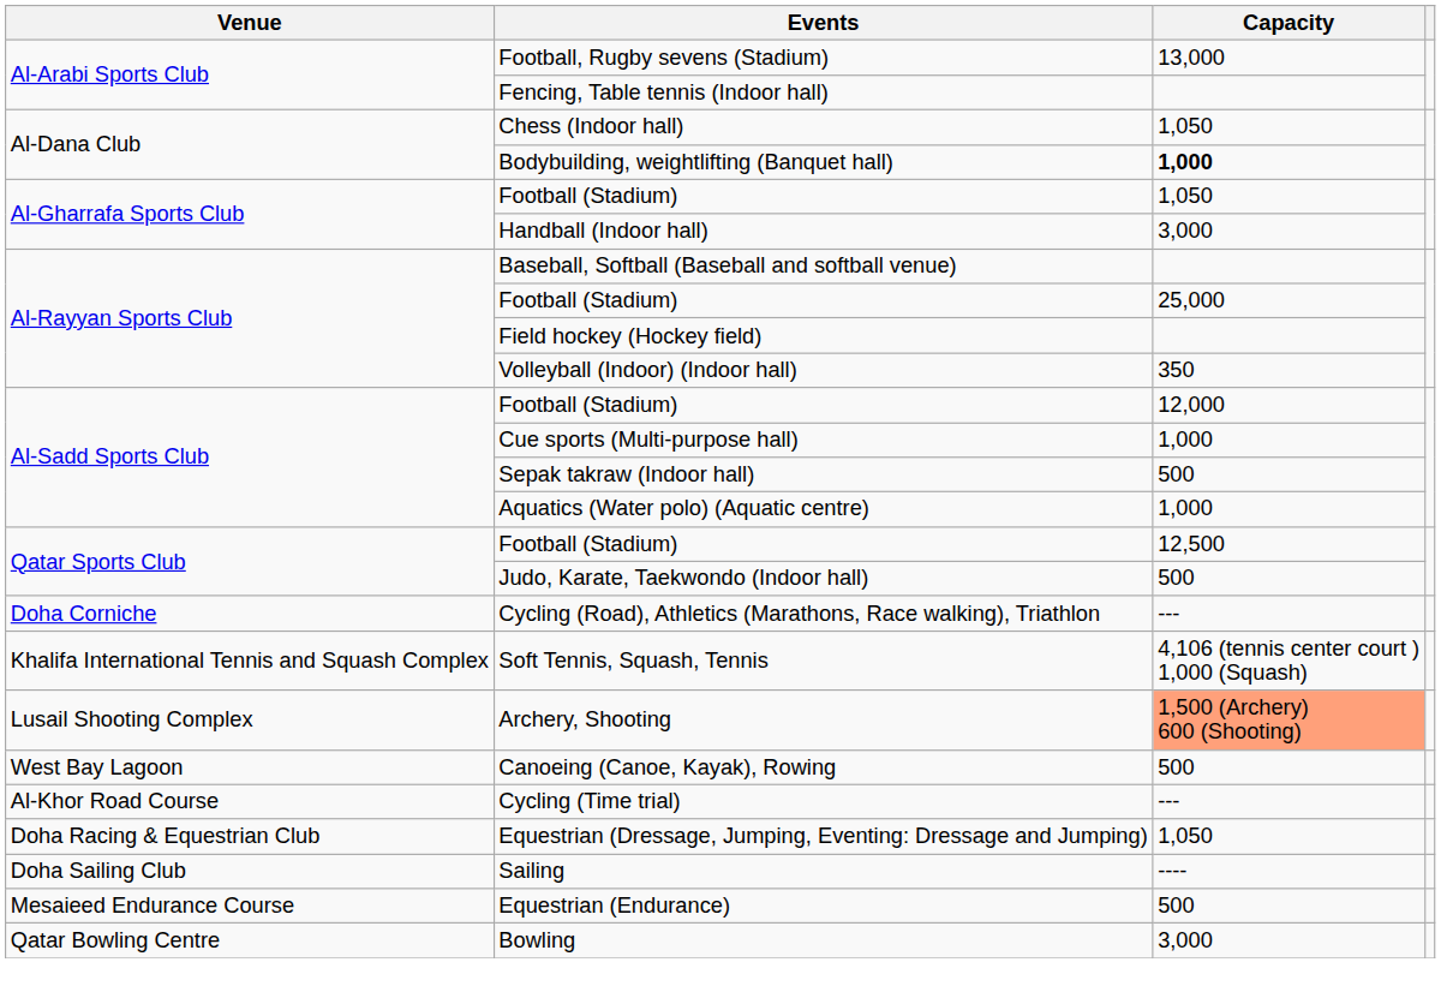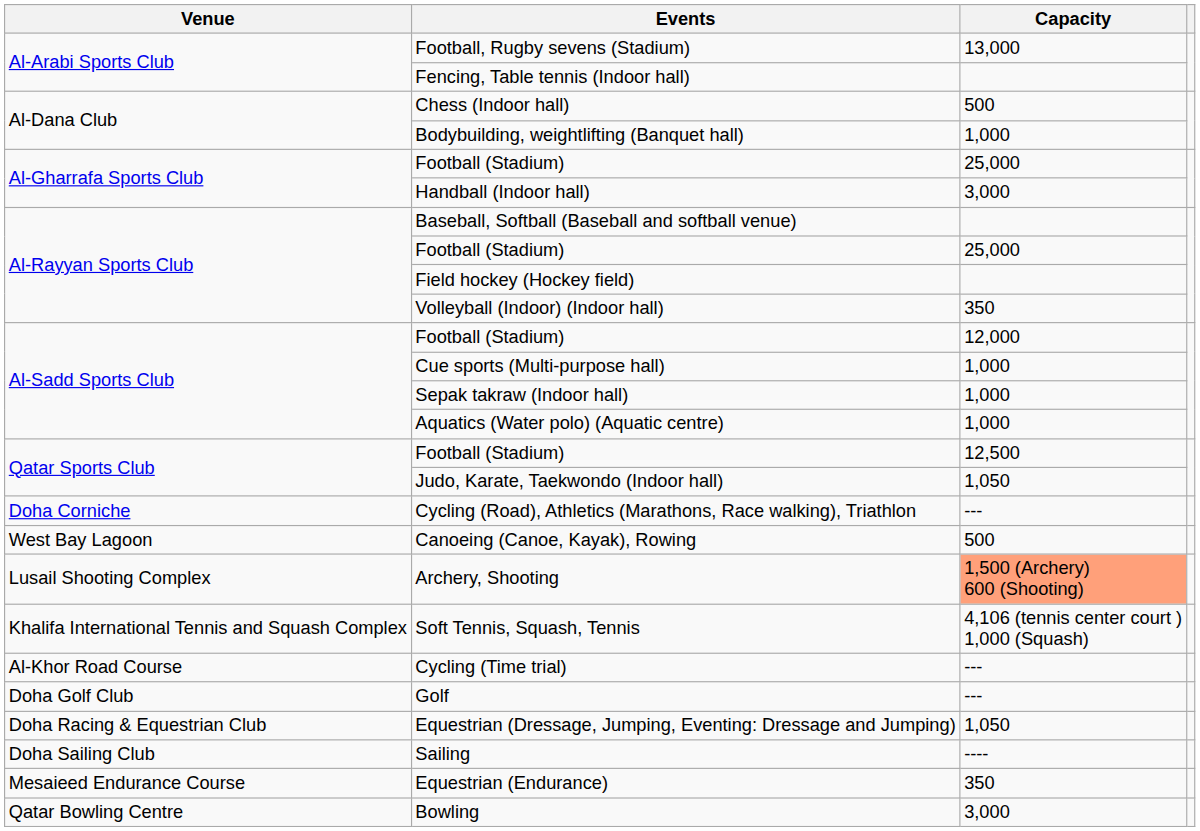 <table class="wikitable">
 <tr>
 <th>Venue</th>
 <th>Events</th>
 <th>Capacity</th>
 <th></th>
 </tr>
 <tr>
 <td rowspan=2><a href='#'>Al-Arabi Sports Club</a></td>
 <td>Football, Rugby sevens (Stadium)</td>
 <td>13,000</td>
 <td rowspan="2"></td>
 </tr>
 <tr>
 <td>Fencing, Table tennis (Indoor hall)</td>
 <td></td>
 </tr>
 <tr>
 <td rowspan=2>Al-Dana Club</td>
 <td>Chess (Indoor hall)</td>
-<td>1,050</td>
+<td>500</td>
 <td rowspan="2"></td>
 </tr>
 <tr>
 <td>Bodybuilding, weightlifting (Banquet hall)</td>
-<td><strong>1,000</strong></td>
+<td>1,000</td>
 </tr>
 <tr>
 <td rowspan=2><a href='#'>Al-Gharrafa Sports Club</a></td>
 <td>Football (Stadium)</td>
-<td>1,050</td>
+<td>25,000</td>
 <td rowspan="2"></td>
 </tr>
 <tr>
 <td>Handball (Indoor hall)</td>
 <td>3,000</td>
 </tr>
 <tr>
 <td rowspan=4><a href='#'>Al-Rayyan Sports Club</a></td>
 <td>Baseball, Softball (Baseball and softball venue)</td>
 <td></td>
 <td rowspan=4></td>
 </tr>
 <tr>
 <td>Football (Stadium)</td>
 <td>25,000</td>
 </tr>
 <tr>
 <td>Field hockey (Hockey field)</td>
 <td></td>
 </tr>
 <tr>
 <td>Volleyball (Indoor) (Indoor hall)</td>
 <td>350</td>
 </tr>
 <tr>
 <td rowspan=4><a href='#'>Al-Sadd Sports Club</a></td>
 <td>Football (Stadium)</td>
 <td>12,000</td>
 <td rowspan="4"></td>
 </tr>
 <tr>
 <td>Cue sports (Multi-purpose hall)</td>
 <td>1,000</td>
 </tr>
 <tr>
 <td>Sepak takraw (Indoor hall)</td>
-<td>500</td>
+<td>1,000</td>
 </tr>
 <tr>
 <td>Aquatics (Water polo) (Aquatic centre)</td>
 <td>1,000</td>
 </tr>
 <tr>
 <td rowspan=2><a href='#'>Qatar Sports Club</a></td>
 <td>Football (Stadium)</td>
 <td>12,500</td>
 <td rowspan="2"></td>
 </tr>
 <tr>
 <td>Judo, Karate, Taekwondo (Indoor hall)</td>
-<td>500</td>
+<td>1,050</td>
 </tr>
 <tr>
 <td><a href='#'>Doha Corniche</a></td>
 <td>Cycling (Road), Athletics (Marathons, Race walking), Triathlon</td>
 <td>---</td>
+<td></td>
+</tr>
+<tr>
+<td>West Bay Lagoon</td>
+<td>Canoeing (Canoe, Kayak), Rowing</td>
+<td>500</td>
+<td></td>
+</tr>
+<tr>
+<td>Lusail Shooting Complex</td>
+<td>Archery, Shooting</td>
+<td style="background: lightsalmon;">1,500 (Archery)<br>600 (Shooting)</td>
 <td></td>
 </tr>
 <tr>
 <td>Khalifa International Tennis and Squash Complex</td>
 <td>Soft Tennis, Squash, Tennis</td>
 <td>4,106 (tennis center court )<br>1,000 (Squash)</td>
 <td></td>
 </tr>
 <tr>
-<td>Lusail Shooting Complex</td>
-<td>Archery, Shooting</td>
-<td style="background: lightsalmon;">1,500 (Archery)<br>600 (Shooting)</td>
+<td>Al-Khor Road Course</td>
+<td>Cycling (Time trial)</td>
+<td>---</td>
 <td></td>
 </tr>
 <tr>
-<td>West Bay Lagoon</td>
-<td>Canoeing (Canoe, Kayak), Rowing</td>
-<td>500</td>
-<td></td>
-</tr>
-<tr>
-<td>Al-Khor Road Course</td>
-<td>Cycling (Time trial)</td>
+<td>Doha Golf Club</td>
+<td>Golf</td>
 <td>---</td>
 <td></td>
 </tr>
 <tr>
 <td>Doha Racing & Equestrian Club</td>
 <td>Equestrian (Dressage, Jumping, Eventing: Dressage and Jumping)</td>
 <td>1,050</td>
 <td></td>
 </tr>
 <tr>
 <td>Doha Sailing Club</td>
 <td>Sailing</td>
 <td>----</td>
 <td></td>
 </tr>
 <tr>
 <td>Mesaieed Endurance Course</td>
 <td>Equestrian (Endurance)</td>
-<td>500</td>
+<td>350</td>
 <td></td>
 </tr>
 <tr>
 <td>Qatar Bowling Centre</td>
 <td>Bowling</td>
 <td>3,000</td>
 <td></td>
 </tr>
 </table>
